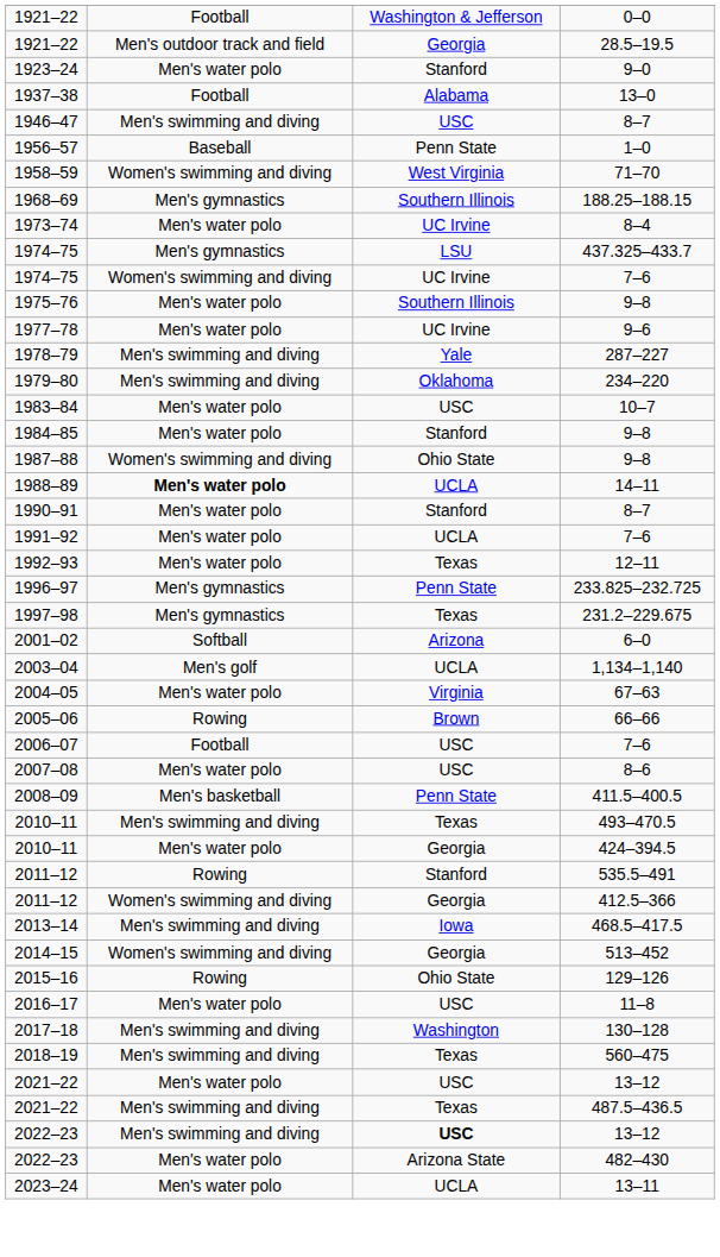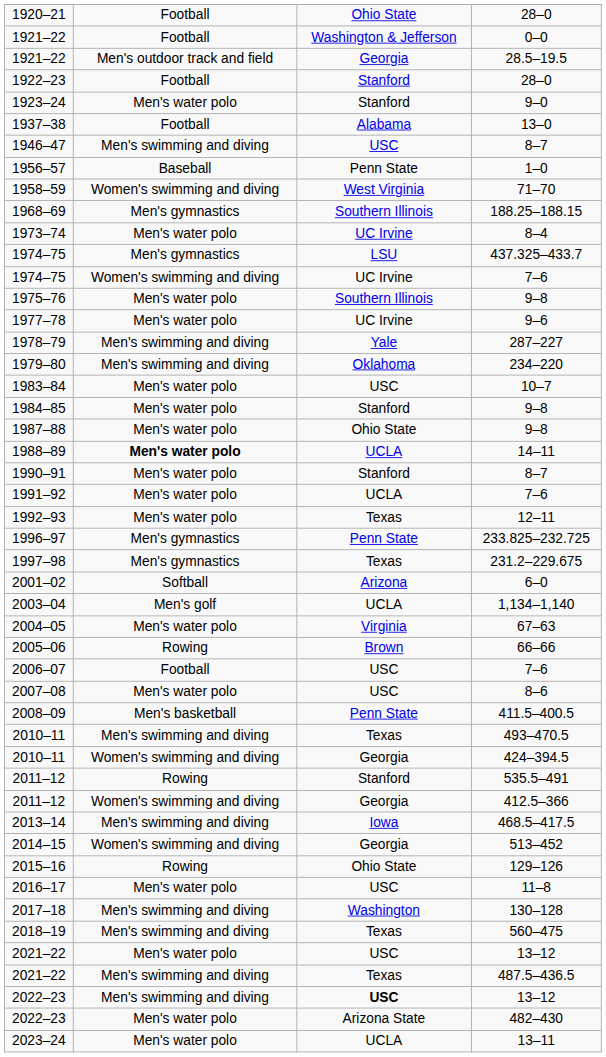 <table class="wikitable" width="55%">
 <tr align="center">
+</tr>
+<tr align="center" bgcolor="">
+<td>1920–21</td>
+<td>Football</td>
+<td><a href='#'>Ohio State</a></td>
+<td>28–0</td>
 </tr>
 <tr align="center" bgcolor="">
 <td>1921–22</td>
 <td>Football</td>
 <td><a href='#'>Washington & Jefferson</a></td>
 <td>0–0</td>
 </tr>
 <tr align="center" bgcolor="">
 <td>1921–22</td>
 <td>Men's outdoor track and field</td>
 <td><a href='#'>Georgia</a></td>
 <td>28.5–19.5</td>
+</tr>
+<tr align="center" bgcolor="">
+<td>1922–23</td>
+<td>Football</td>
+<td><a href='#'>Stanford</a></td>
+<td>28–0</td>
 </tr>
 <tr align="center" bgcolor="">
 <td>1923–24</td>
 <td>Men's water polo</td>
 <td>Stanford</td>
 <td>9–0</td>
 </tr>
 <tr align="center" bgcolor="">
 <td>1937–38</td>
 <td>Football</td>
 <td><a href='#'>Alabama</a></td>
 <td>13–0</td>
 </tr>
 <tr align="center" bgcolor="">
 <td>1946–47</td>
 <td>Men's swimming and diving</td>
 <td><a href='#'>USC</a></td>
 <td>8–7</td>
 </tr>
 <tr align="center" bgcolor="">
 <td>1956–57</td>
 <td>Baseball</td>
 <td>Penn State</td>
 <td>1–0</td>
 </tr>
 <tr align="center" bgcolor="">
 <td>1958–59</td>
 <td>Women's swimming and diving</td>
 <td><a href='#'>West Virginia</a></td>
 <td>71–70</td>
 </tr>
 <tr align="center" bgcolor="">
 <td>1968–69</td>
 <td>Men's gymnastics</td>
 <td><a href='#'>Southern Illinois</a></td>
 <td>188.25–188.15</td>
 </tr>
 <tr align="center" bgcolor="">
 <td>1973–74</td>
 <td>Men's water polo</td>
 <td><a href='#'>UC Irvine</a></td>
 <td>8–4</td>
 </tr>
 <tr align="center" bgcolor="">
 <td>1974–75</td>
 <td>Men's gymnastics</td>
 <td><a href='#'>LSU</a></td>
 <td>437.325–433.7</td>
 </tr>
 <tr align="center" bgcolor="">
 <td>1974–75</td>
 <td>Women's swimming and diving</td>
 <td>UC Irvine</td>
 <td>7–6</td>
 </tr>
 <tr align="center" bgcolor="">
 <td>1975–76</td>
 <td>Men's water polo</td>
 <td><a href='#'>Southern Illinois</a></td>
 <td>9–8</td>
 </tr>
 <tr align="center" bgcolor="">
 <td>1977–78</td>
 <td>Men's water polo</td>
 <td>UC Irvine</td>
 <td>9–6</td>
 </tr>
 <tr align="center" bgcolor="">
 <td>1978–79</td>
 <td>Men's swimming and diving</td>
 <td><a href='#'>Yale</a></td>
 <td>287–227</td>
 </tr>
 <tr align="center" bgcolor="">
 <td>1979–80</td>
 <td>Men's swimming and diving</td>
 <td><a href='#'>Oklahoma</a></td>
 <td>234–220</td>
 </tr>
 <tr align="center" bgcolor="">
 <td>1983–84</td>
 <td>Men's water polo</td>
 <td>USC</td>
 <td>10–7</td>
 </tr>
 <tr align="center" bgcolor="">
 <td>1984–85</td>
 <td>Men's water polo</td>
 <td>Stanford</td>
 <td>9–8</td>
 </tr>
 <tr align="center" bgcolor="">
 <td>1987–88</td>
-<td>Women's swimming and diving</td>
+<td>Men's water polo</td>
 <td>Ohio State</td>
 <td>9–8</td>
 </tr>
 <tr align="center" bgcolor="">
 <td>1988–89</td>
 <td><strong>Men's water polo</strong></td>
 <td><a href='#'>UCLA</a></td>
 <td>14–11</td>
 </tr>
 <tr align="center" bgcolor="">
 <td>1990–91</td>
 <td>Men's water polo</td>
 <td>Stanford</td>
 <td>8–7</td>
 </tr>
 <tr align="center" bgcolor="">
 <td>1991–92</td>
 <td>Men's water polo</td>
 <td>UCLA</td>
 <td>7–6</td>
 </tr>
 <tr align="center" bgcolor="">
 <td>1992–93</td>
 <td>Men's water polo</td>
 <td>Texas</td>
 <td>12–11</td>
 </tr>
 <tr align="center" bgcolor="">
 <td>1996–97</td>
 <td>Men's gymnastics</td>
 <td><a href='#'>Penn State</a></td>
 <td>233.825–232.725</td>
 </tr>
 <tr align="center" bgcolor="">
 <td>1997–98</td>
 <td>Men's gymnastics</td>
 <td>Texas</td>
 <td>231.2–229.675</td>
 </tr>
 <tr align="center" bgcolor="">
 <td>2001–02</td>
 <td>Softball</td>
 <td><a href='#'>Arizona</a></td>
 <td>6–0</td>
 </tr>
 <tr align="center" bgcolor="">
 <td>2003–04</td>
 <td>Men's golf</td>
 <td>UCLA</td>
 <td>1,134–1,140</td>
 </tr>
 <tr align="center" bgcolor="">
 <td>2004–05</td>
 <td>Men's water polo</td>
 <td><a href='#'>Virginia</a></td>
 <td>67–63</td>
 </tr>
 <tr align="center" bgcolor="">
 <td>2005–06</td>
 <td>Rowing</td>
 <td><a href='#'>Brown</a></td>
 <td>66–66</td>
 </tr>
 <tr align="center" bgcolor="">
 <td>2006–07</td>
 <td>Football</td>
 <td>USC</td>
 <td>7–6</td>
 </tr>
 <tr align="center" bgcolor="">
 <td>2007–08</td>
 <td>Men's water polo</td>
 <td>USC</td>
 <td>8–6</td>
 </tr>
 <tr align="center" bgcolor="">
 <td>2008–09</td>
 <td>Men's basketball</td>
 <td><a href='#'>Penn State</a></td>
 <td>411.5–400.5</td>
 </tr>
 <tr align="center" bgcolor="">
 <td>2010–11</td>
 <td>Men's swimming and diving</td>
 <td>Texas</td>
 <td>493–470.5</td>
 </tr>
 <tr align="center" bgcolor="">
 <td>2010–11</td>
-<td>Men's water polo</td>
+<td>Women's swimming and diving</td>
 <td>Georgia</td>
 <td>424–394.5</td>
 </tr>
 <tr align="center" bgcolor="">
 <td>2011–12</td>
 <td>Rowing</td>
 <td>Stanford</td>
 <td>535.5–491</td>
 </tr>
 <tr align="center" bgcolor="">
 <td>2011–12</td>
 <td>Women's swimming and diving</td>
 <td>Georgia</td>
 <td>412.5–366</td>
 </tr>
 <tr align="center" bgcolor="">
 <td>2013–14</td>
 <td>Men's swimming and diving</td>
 <td><a href='#'>Iowa</a></td>
 <td>468.5–417.5</td>
 </tr>
 <tr align="center" bgcolor="">
 <td>2014–15</td>
 <td>Women's swimming and diving</td>
 <td>Georgia</td>
 <td>513–452</td>
 </tr>
 <tr align="center" bgcolor="">
 <td>2015–16</td>
 <td>Rowing</td>
 <td>Ohio State</td>
 <td>129–126</td>
 </tr>
 <tr align="center" bgcolor="">
 <td>2016–17</td>
 <td>Men's water polo</td>
 <td>USC</td>
 <td>11–8</td>
 </tr>
 <tr align="center" bgcolor="">
 <td>2017–18</td>
 <td>Men's swimming and diving</td>
 <td><a href='#'>Washington</a></td>
 <td>130–128</td>
 </tr>
 <tr align="center" bgcolor="">
 <td>2018–19</td>
 <td>Men's swimming and diving</td>
 <td>Texas</td>
 <td>560–475</td>
 </tr>
 <tr align="center" bgcolor="">
 <td>2021–22</td>
 <td>Men's water polo</td>
 <td>USC</td>
 <td>13–12</td>
 </tr>
 <tr align="center" bgcolor="">
 <td>2021–22</td>
 <td>Men's swimming and diving</td>
 <td>Texas</td>
 <td>487.5–436.5</td>
 </tr>
 <tr align="center" bgcolor="">
 <td>2022–23</td>
 <td>Men's swimming and diving</td>
 <td><strong>USC</strong></td>
 <td>13–12</td>
 </tr>
 <tr align="center" bgcolor="">
 <td>2022–23</td>
 <td>Men's water polo</td>
 <td>Arizona State</td>
 <td>482–430</td>
 </tr>
 <tr align="center" bgcolor="">
 <td>2023–24</td>
 <td>Men's water polo</td>
 <td>UCLA</td>
 <td>13–11</td>
 </tr>
 </table>
